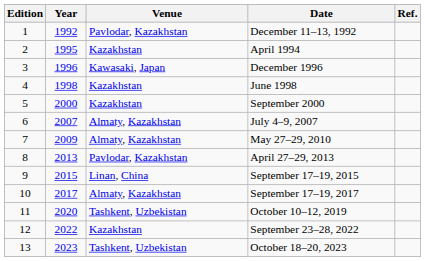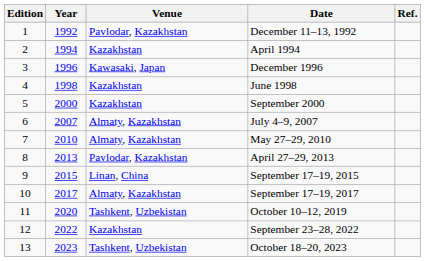 <table class="wikitable" style="text-align:center;">
 <tr bgcolor="cccccc">
 <th width=30>Edition</th>
 <th width=50>Year</th>
 <th width=220>Venue</th>
 <th width=200>Date</th>
 <th>Ref.</th>
 </tr>
 <tr>
 <td>1</td>
 <td><a href='#'>1992</a></td>
 <td align=left> <a href='#'>Pavlodar</a>, <a href='#'>Kazakhstan</a></td>
 <td align=left>December 11–13, 1992</td>
 <td></td>
 </tr>
 <tr>
 <td>2</td>
-<td><a href='#'>1995</a></td>
+<td><a href='#'>1994</a></td>
 <td align=left> <a href='#'>Kazakhstan</a></td>
 <td align=left>April 1994</td>
 <td></td>
 </tr>
 <tr>
 <td>3</td>
 <td><a href='#'>1996</a></td>
 <td align=left> <a href='#'>Kawasaki</a>, <a href='#'>Japan</a></td>
 <td align=left>December 1996</td>
 <td></td>
 </tr>
 <tr>
 <td>4</td>
 <td><a href='#'>1998</a></td>
 <td align=left> <a href='#'>Kazakhstan</a></td>
 <td align=left>June 1998</td>
 <td></td>
 </tr>
 <tr>
 <td>5</td>
 <td><a href='#'>2000</a></td>
 <td align=left> <a href='#'>Kazakhstan</a></td>
 <td align=left>September 2000</td>
 <td></td>
 </tr>
 <tr>
 <td>6</td>
 <td><a href='#'>2007</a></td>
 <td align=left> <a href='#'>Almaty</a>, <a href='#'>Kazakhstan</a></td>
 <td align=left>July 4–9, 2007</td>
 <td></td>
 </tr>
 <tr>
 <td>7</td>
-<td><a href='#'>2009</a></td>
+<td><a href='#'>2010</a></td>
 <td align=left> <a href='#'>Almaty</a>, <a href='#'>Kazakhstan</a></td>
 <td align=left>May 27–29, 2010</td>
 <td></td>
 </tr>
 <tr>
 <td>8</td>
 <td><a href='#'>2013</a></td>
 <td align=left> <a href='#'>Pavlodar</a>, <a href='#'>Kazakhstan</a></td>
 <td align=left>April 27–29, 2013</td>
 <td></td>
 </tr>
 <tr>
 <td>9</td>
 <td><a href='#'>2015</a></td>
 <td align=left> <a href='#'>Linan</a>, <a href='#'>China</a></td>
 <td align=left>September 17–19, 2015</td>
 <td></td>
 </tr>
 <tr>
 <td>10</td>
 <td><a href='#'>2017</a></td>
 <td align=left> <a href='#'>Almaty</a>, <a href='#'>Kazakhstan</a></td>
 <td align=left>September 17–19, 2017</td>
 <td></td>
 </tr>
 <tr>
 <td>11</td>
 <td><a href='#'>2020</a></td>
 <td align=left> <a href='#'>Tashkent</a>, <a href='#'>Uzbekistan</a></td>
 <td align=left>October 10–12, 2019</td>
 <td></td>
 </tr>
 <tr>
 <td>12</td>
 <td><a href='#'>2022</a></td>
 <td align=left> <a href='#'>Kazakhstan</a></td>
 <td align=left>September 23–28, 2022</td>
 <td></td>
 </tr>
 <tr>
 <td>13</td>
 <td><a href='#'>2023</a></td>
 <td align=left> <a href='#'>Tashkent</a>, <a href='#'>Uzbekistan</a></td>
 <td align=left>October 18–20, 2023</td>
 <td></td>
 </tr>
 </table>
